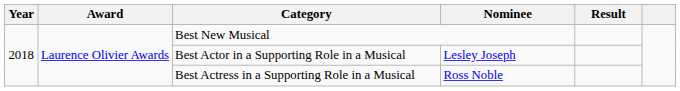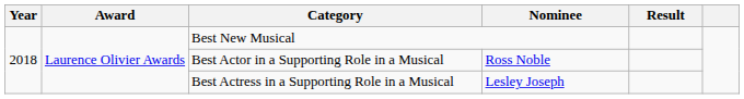 <table class="wikitable" width="95%">
 <tr>
 <th width="5%">Year</th>
 <th width="20%">Award</th>
 <th width="40%">Category</th>
 <th width="20%">Nominee</th>
 <th width="10%">Result</th>
 <th width="5%"></th>
 </tr>
 <tr>
 <td rowspan="3" align="center">2018</td>
 <td rowspan="3"><a href='#'>Laurence Olivier Awards</a></td>
 <td colspan="2">Best New Musical</td>
 <td></td>
 <td rowspan="3" align="center"></td>
 </tr>
 <tr>
 <td>Best Actor in a Supporting Role in a Musical</td>
-<td><a href='#'>Lesley Joseph</a></td>
+<td><a href='#'>Ross Noble</a></td>
 <td></td>
 </tr>
 <tr>
 <td>Best Actress in a Supporting Role in a Musical</td>
-<td><a href='#'>Ross Noble</a></td>
+<td><a href='#'>Lesley Joseph</a></td>
 <td></td>
 </tr>
 </table>
